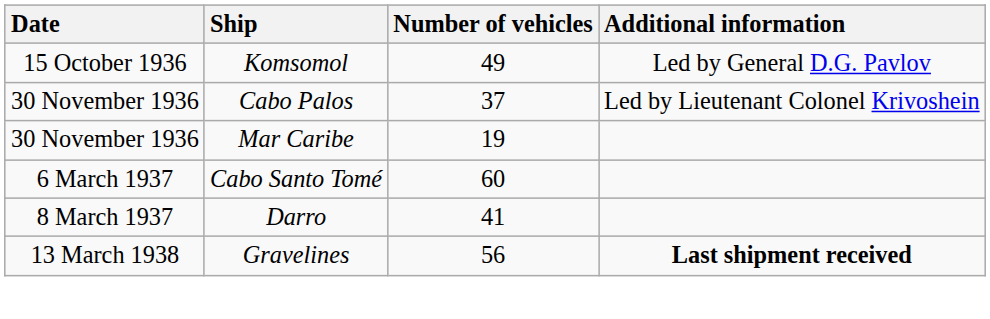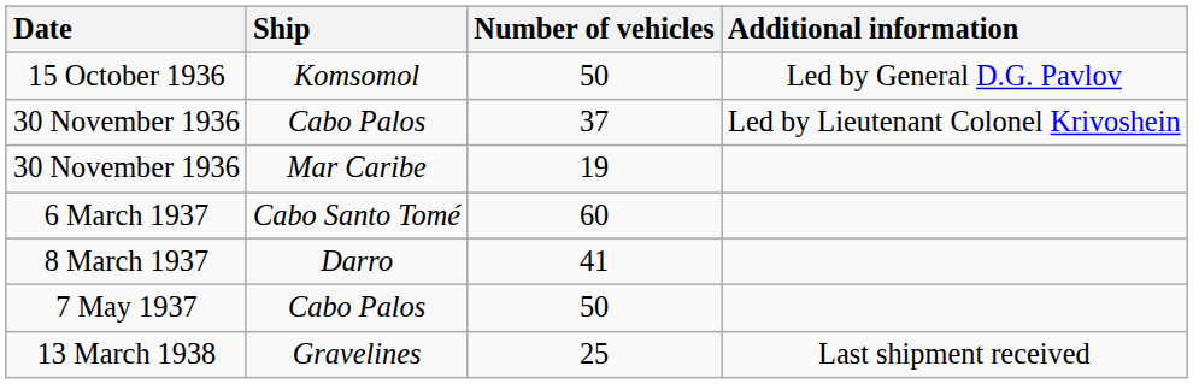 <table class="wikitable" style="float: right; margin-left: 1em; margin-bottom: 1em; text-align: center;" summary="Summary of T-26Bs sent to Spain between 1936 and 1939">
 <tr>
 <th style="text-align:left;">Date</th>
 <th style="text-align:left;">Ship</th>
 <th style="text-align:left;">Number of vehicles</th>
 <th style="text-align:left;">Additional information</th>
 </tr>
 <tr>
 <td>15 October 1936</td>
 <td><em>Komsomol</em></td>
-<td>49</td>
+<td>50</td>
 <td>Led by General <a href='#'>D.G. Pavlov</a></td>
 </tr>
 <tr>
 <td>30 November 1936</td>
 <td><em>Cabo Palos</em></td>
 <td>37</td>
 <td>Led by Lieutenant Colonel <a href='#'>Krivoshein</a></td>
 </tr>
 <tr>
 <td>30 November 1936</td>
 <td><em>Mar Caribe</em></td>
 <td>19</td>
 <td> </td>
 </tr>
 <tr>
 <td>6 March 1937</td>
 <td><em>Cabo Santo Tomé</em></td>
 <td>60</td>
 <td> </td>
 </tr>
 <tr>
 <td>8 March 1937</td>
 <td><em>Darro</em></td>
 <td>41</td>
 <td> </td>
 </tr>
 <tr>
+<td>7 May 1937</td>
+<td><em>Cabo Palos</em></td>
+<td>50</td>
+<td> </td>
+</tr>
+<tr>
 <td>13 March 1938</td>
 <td><em>Gravelines</em></td>
-<td>56</td>
-<td><strong>Last shipment received</strong></td>
+<td>25</td>
+<td>Last shipment received</td>
 </tr>
 </table>
